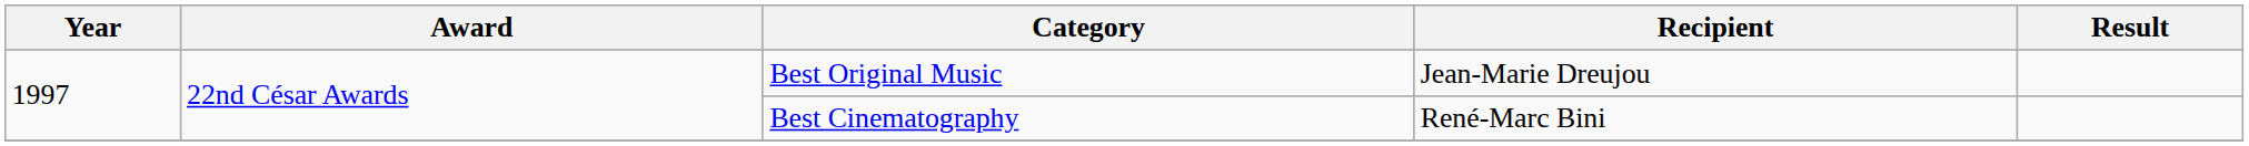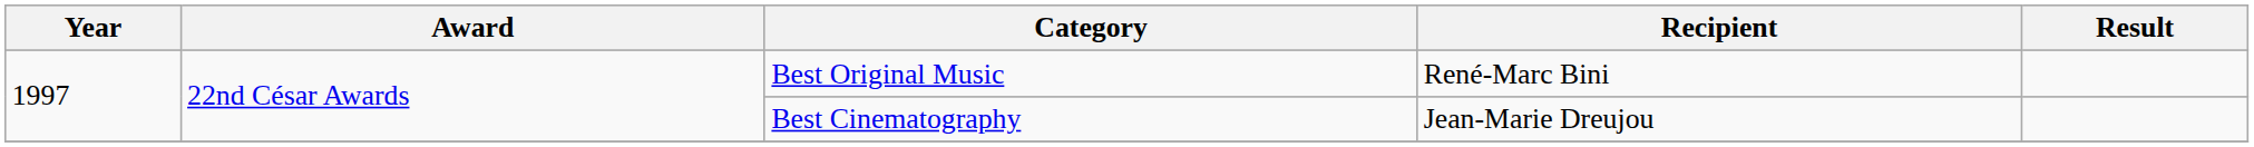 <table class="wikitable" style="width:99%;">
 <tr>
 <th>Year</th>
 <th>Award</th>
 <th>Category</th>
 <th>Recipient</th>
 <th>Result</th>
 </tr>
 <tr>
 <td rowspan=2>1997</td>
 <td rowspan=2><a href='#'>22nd César Awards</a></td>
 <td><a href='#'>Best Original Music</a></td>
-<td>Jean-Marie Dreujou</td>
+<td>René-Marc Bini</td>
 <td></td>
 </tr>
 <tr>
 <td><a href='#'>Best Cinematography</a></td>
-<td>René-Marc Bini</td>
+<td>Jean-Marie Dreujou</td>
 <td></td>
 </tr>
 <tr>
 </tr>
 </table>
